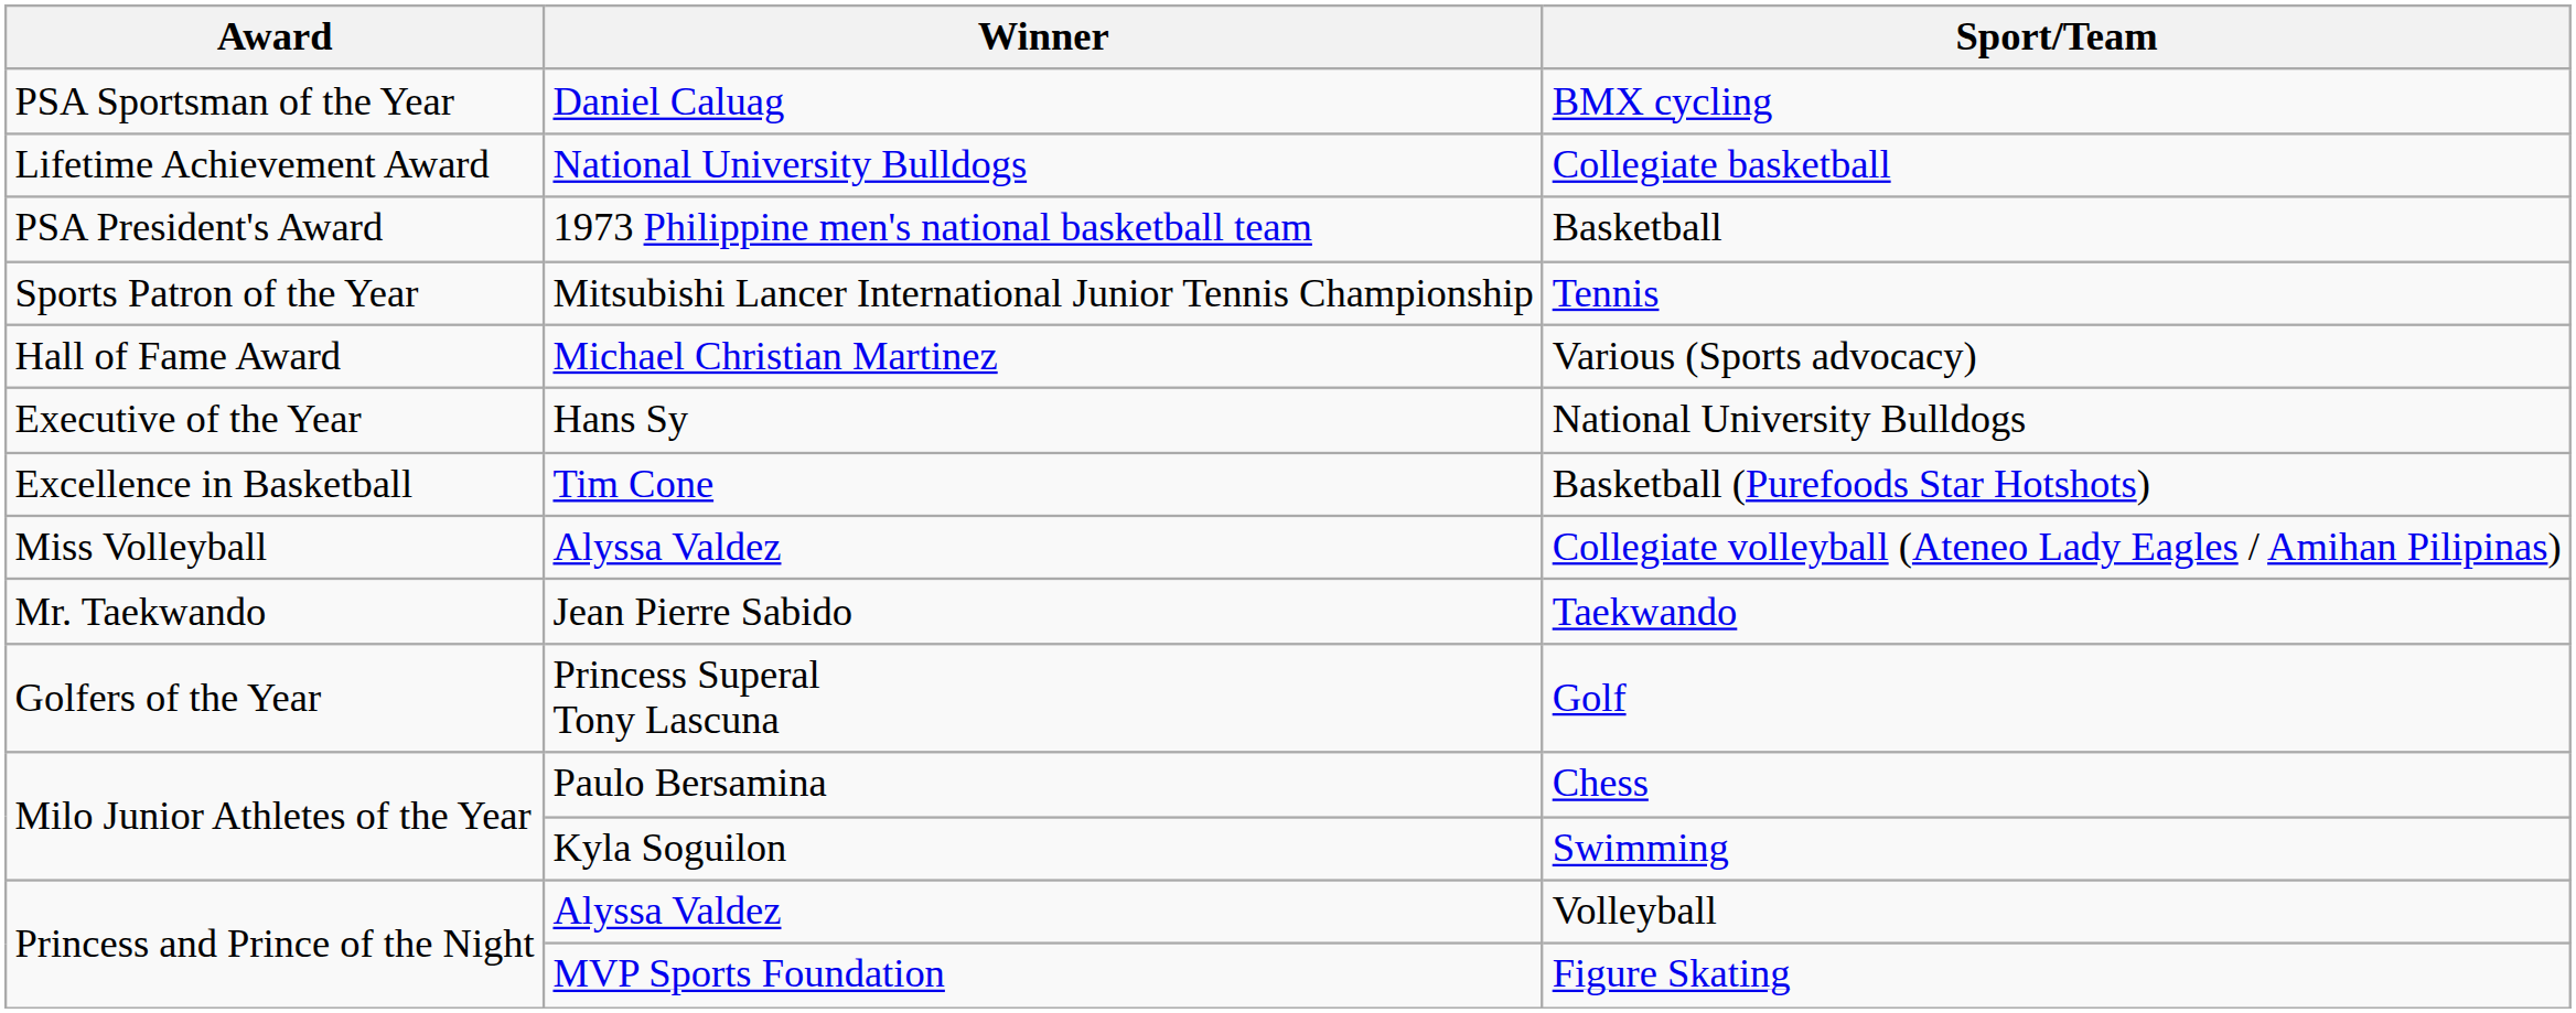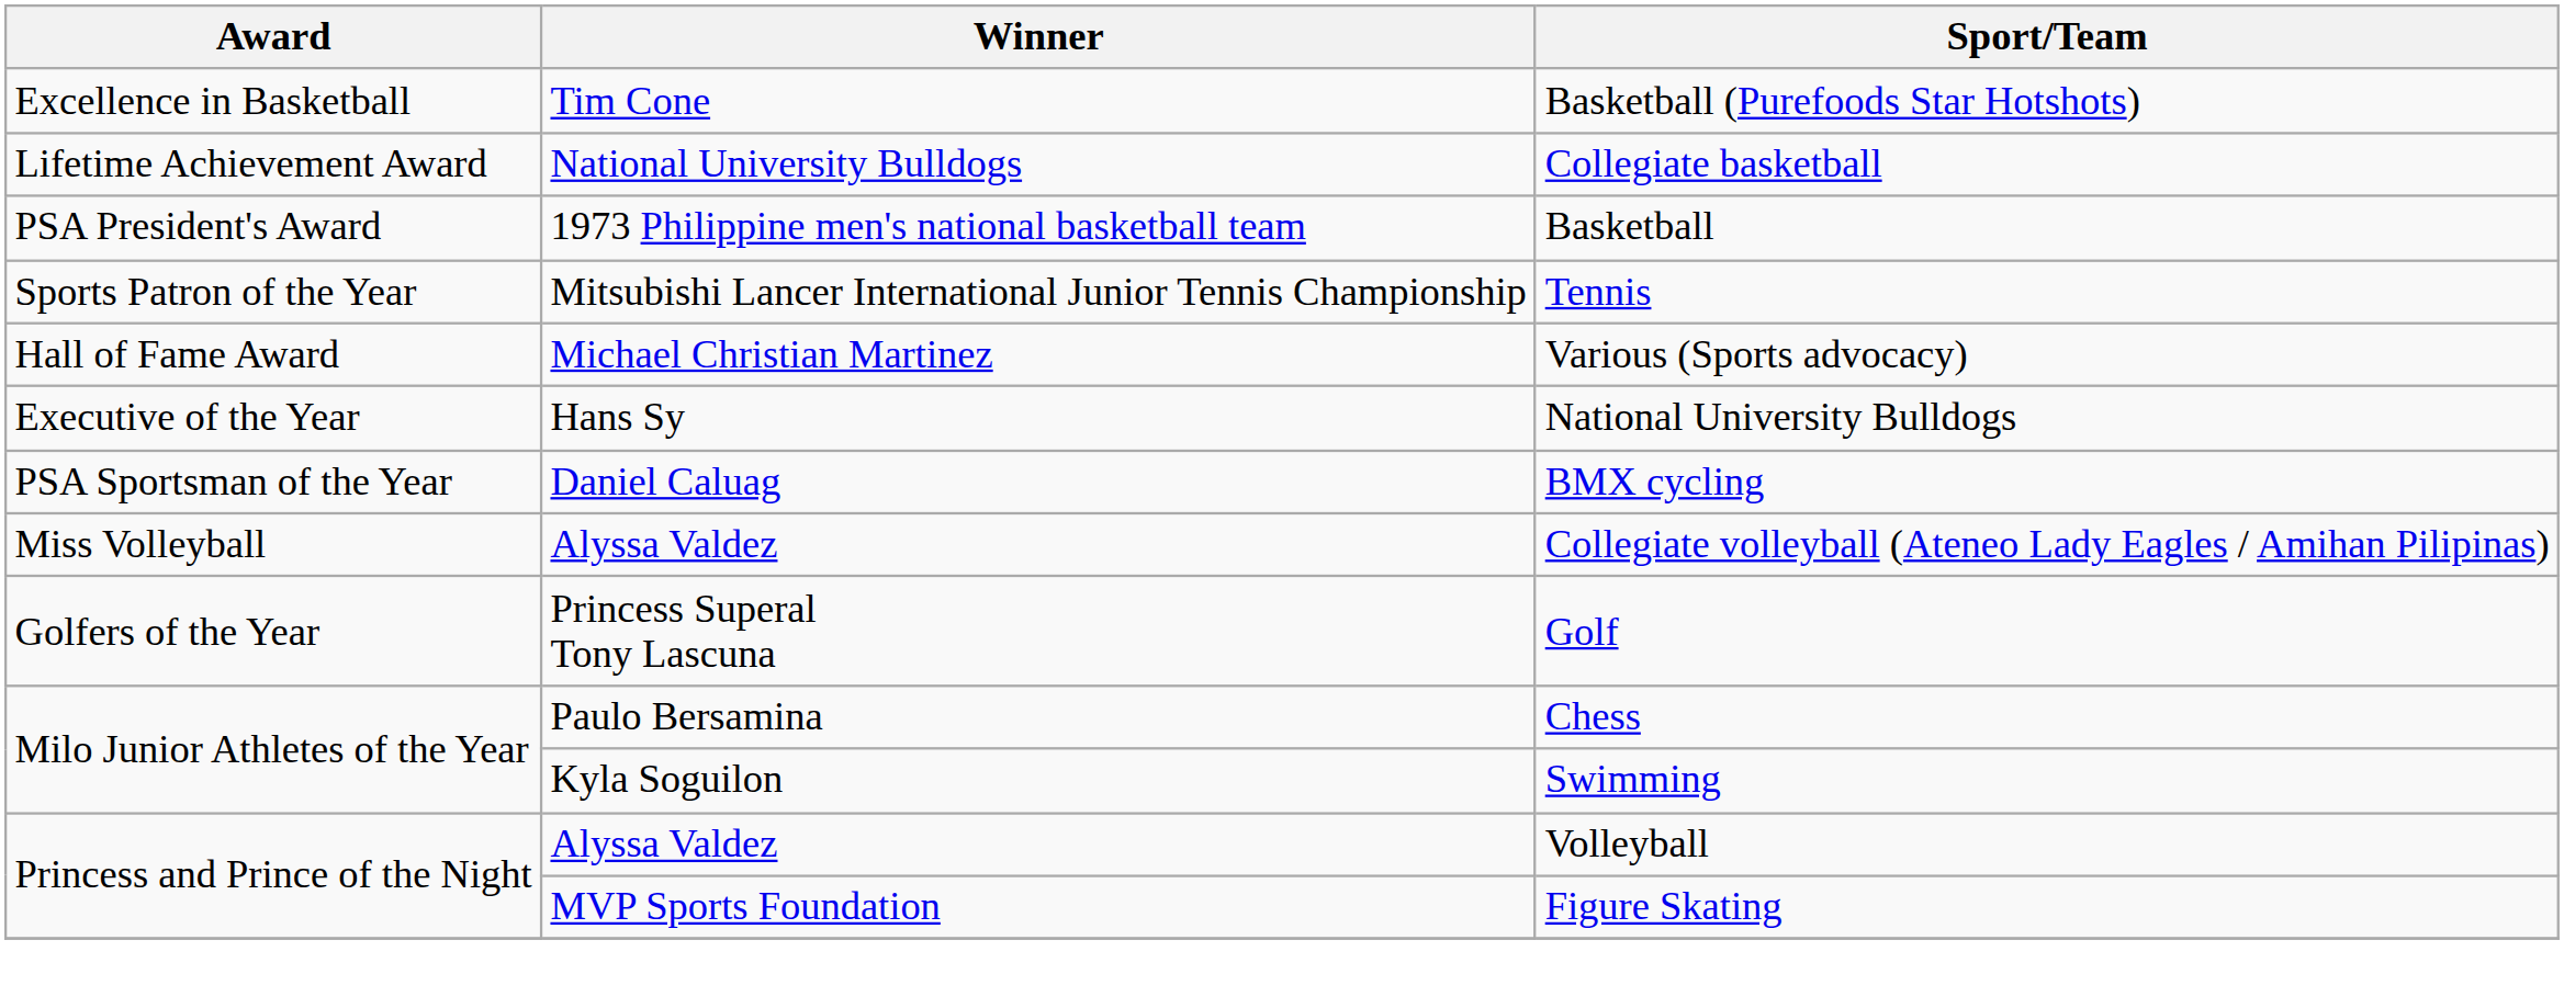 <table class="wikitable">
 <tr>
 <th>Award</th>
 <th>Winner</th>
 <th>Sport/Team</th>
 </tr>
 <tr>
-<td>PSA Sportsman of the Year</td>
-<td><a href='#'>Daniel Caluag</a></td>
-<td><a href='#'>BMX cycling</a></td>
+<td>Excellence in Basketball</td>
+<td><a href='#'>Tim Cone</a></td>
+<td>Basketball (<a href='#'>Purefoods Star Hotshots</a>)</td>
 </tr>
 <tr>
 <td>Lifetime Achievement Award</td>
 <td><a href='#'>National University Bulldogs</a><br></td>
 <td><a href='#'>Collegiate basketball</a></td>
 </tr>
 <tr>
 <td>PSA President's Award</td>
 <td>1973 <a href='#'>Philippine men's national basketball team</a><br></td>
 <td>Basketball</td>
 </tr>
 <tr>
 <td>Sports Patron of the Year</td>
 <td>Mitsubishi Lancer International Junior Tennis Championship</td>
 <td><a href='#'>Tennis</a></td>
 </tr>
 <tr>
 <td>Hall of Fame Award</td>
 <td><a href='#'>Michael Christian Martinez</a></td>
 <td>Various (Sports advocacy)</td>
 </tr>
 <tr>
 <td>Executive of the Year</td>
 <td>Hans Sy</td>
 <td>National University Bulldogs</td>
 </tr>
 <tr>
-<td>Excellence in Basketball</td>
-<td><a href='#'>Tim Cone</a></td>
-<td>Basketball (<a href='#'>Purefoods Star Hotshots</a>)</td>
+<td>PSA Sportsman of the Year</td>
+<td><a href='#'>Daniel Caluag</a></td>
+<td><a href='#'>BMX cycling</a></td>
 </tr>
 <tr>
 <td>Miss Volleyball</td>
 <td><a href='#'>Alyssa Valdez</a></td>
 <td><a href='#'>Collegiate volleyball</a> (<a href='#'>Ateneo Lady Eagles</a> / <a href='#'>Amihan Pilipinas</a>)</td>
-</tr>
-<tr>
-<td>Mr. Taekwando</td>
-<td>Jean Pierre Sabido</td>
-<td><a href='#'>Taekwando</a></td>
 </tr>
 <tr>
 <td>Golfers of the Year</td>
 <td>Princess Superal<br>Tony Lascuna</td>
 <td><a href='#'>Golf</a></td>
 </tr>
 <tr>
 <td rowspan=2>Milo Junior Athletes of the Year</td>
 <td>Paulo Bersamina</td>
 <td><a href='#'>Chess</a></td>
 </tr>
 <tr>
 <td>Kyla Soguilon</td>
 <td><a href='#'>Swimming</a></td>
 </tr>
 <tr>
 <td rowspan=2>Princess and Prince of the Night</td>
 <td><a href='#'>Alyssa Valdez</a></td>
 <td>Volleyball</td>
 </tr>
 <tr>
 <td><a href='#'>MVP Sports Foundation</a></td>
 <td><a href='#'>Figure Skating</a></td>
 </tr>
 <tr>
 </tr>
 </table>
